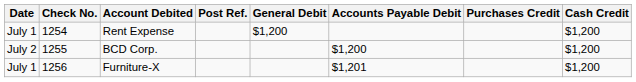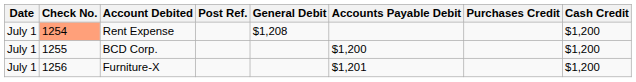 <table class="wikitable">
 <tr>
 <th>Date</th>
 <th>Check No.</th>
 <th>Account Debited</th>
 <th>Post Ref.</th>
 <th>General Debit</th>
 <th>Accounts Payable Debit</th>
 <th>Purchases Credit</th>
 <th>Cash Credit</th>
 </tr>
 <tr>
 <td>July 1</td>
-<td>1254</td>
+<td style="background: lightsalmon;">1254</td>
 <td>Rent Expense</td>
 <td></td>
-<td>$1,200</td>
+<td>$1,208</td>
 <td></td>
 <td></td>
 <td>$1,200</td>
 </tr>
 <tr>
-<td>July 2</td>
+<td>July 1</td>
 <td>1255</td>
 <td>BCD Corp.</td>
 <td></td>
 <td></td>
 <td>$1,200</td>
 <td></td>
 <td>$1,200</td>
 </tr>
 <tr>
 <td>July 1</td>
 <td>1256</td>
 <td>Furniture-X</td>
 <td></td>
 <td></td>
 <td>$1,201</td>
 <td></td>
 <td>$1,200</td>
 </tr>
 </table>
